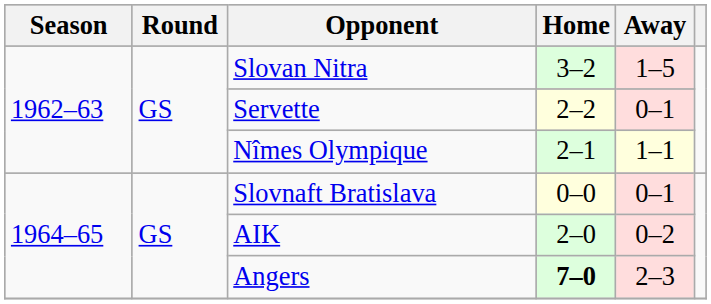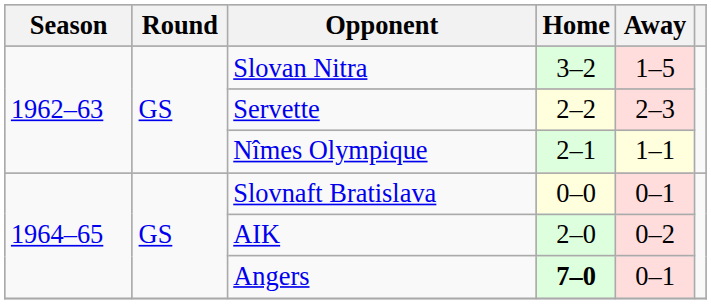 <table class="wikitable">
 <tr>
 <th width="70">Season</th>
 <th width="50">Round</th>
 <th width="180">Opponent</th>
 <th width="40">Home</th>
 <th width="40">Away</th>
 <th></th>
 </tr>
 <tr>
 <td rowspan='3'><a href='#'>1962–63</a></td>
 <td rowspan='3'><a href='#'>GS</a></td>
 <td> <a href='#'>Slovan Nitra</a></td>
 <td style="text-align:center; background:#dfd;">3–2</td>
 <td style="text-align:center; background:#fdd;">1–5</td>
 <td rowspan=3 align="center"></td>
 </tr>
 <tr>
 <td> <a href='#'>Servette</a></td>
 <td style="text-align:center; background:#ffd;">2–2</td>
-<td style="text-align:center; background:#fdd;">0–1</td>
+<td style="text-align:center; background:#fdd;">2–3</td>
 </tr>
 <tr>
 <td> <a href='#'>Nîmes Olympique</a></td>
 <td style="text-align:center; background:#dfd;">2–1</td>
 <td style="text-align:center; background:#ffd;">1–1</td>
 </tr>
 <tr>
 <td rowspan='3'><a href='#'>1964–65</a></td>
 <td rowspan='3'><a href='#'>GS</a></td>
 <td> <a href='#'>Slovnaft Bratislava</a></td>
 <td style="text-align:center; background:#ffd;">0–0</td>
 <td style="text-align:center; background:#fdd;">0–1</td>
 <td rowspan=3 align="center"></td>
 </tr>
 <tr>
 <td> <a href='#'>AIK</a></td>
 <td style="text-align:center; background:#dfd;">2–0</td>
 <td style="text-align:center; background:#fdd;">0–2</td>
 </tr>
 <tr>
 <td> <a href='#'>Angers</a></td>
 <td style="text-align:center; background:#dfd;"><strong>7–0</strong></td>
-<td style="text-align:center; background:#fdd;">2–3</td>
+<td style="text-align:center; background:#fdd;">0–1</td>
 </tr>
 <tr>
 </tr>
 </table>
